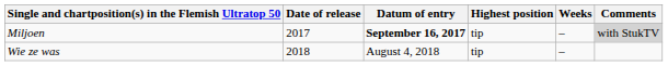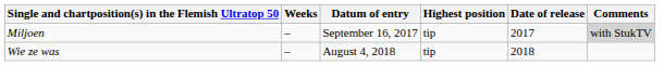 <table class="wikitable sortable">
 <tr>
 <th>Single and chartposition(s) in the Flemish <a href='#'>Ultratop 50</a></th>
-<th>Date of release</th>
+<th>Weeks</th>
 <th>Datum of entry</th>
 <th>Highest position</th>
-<th>Weeks</th>
+<th>Date of release</th>
 <th>Comments</th>
 </tr>
 <tr>
 <td><em>Miljoen</em></td>
+<td>–</td>
+<td>September 16, 2017</td>
+<td>tip</td>
 <td>2017</td>
-<td><strong>September 16, 2017</strong></td>
-<td>tip</td>
-<td>–</td>
 <td style="background: lightgrey;">with StukTV</td>
 </tr>
 <tr>
 <td><em>Wie ze was</em></td>
-<td>2018</td>
+<td>–</td>
 <td>August 4, 2018</td>
 <td>tip</td>
-<td>–</td>
+<td>2018</td>
 <td></td>
 </tr>
 </table>
